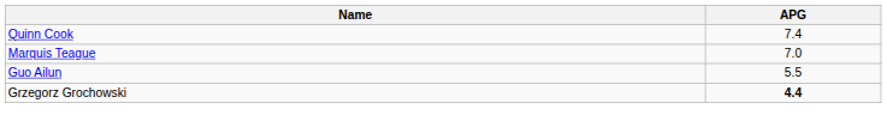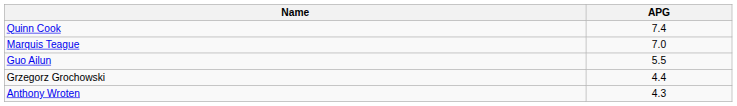 <table class=wikitable width="90%">
 <tr>
 <th width="80%">Name</th>
 <th width="20%">APG</th>
 </tr>
 <tr>
 <td> <a href='#'>Quinn Cook</a></td>
 <td align=center>7.4</td>
 </tr>
 <tr>
 <td> <a href='#'>Marquis Teague</a></td>
 <td align=center>7.0</td>
 </tr>
 <tr>
 <td> <a href='#'>Guo Ailun</a></td>
 <td align=center>5.5</td>
 </tr>
 <tr>
 <td> Grzegorz Grochowski</td>
-<td align=center><strong>4.4</strong></td>
+<td align=center>4.4</td>
+</tr>
+<tr>
+<td> <a href='#'>Anthony Wroten</a></td>
+<td align=center>4.3</td>
 </tr>
 </table>
